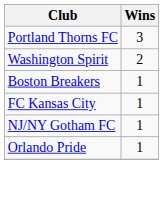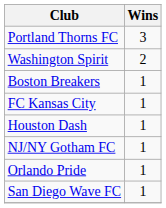 <table class="wikitable sortable">
 <tr>
 <th>Club</th>
 <th>Wins</th>
 </tr>
 <tr>
 <td><a href='#'>Portland Thorns FC</a></td>
 <td align="center">3</td>
 </tr>
 <tr>
 <td><a href='#'>Washington Spirit</a></td>
 <td align="center">2</td>
 </tr>
 <tr>
 <td><a href='#'>Boston Breakers</a></td>
 <td align="center">1</td>
 </tr>
 <tr>
 <td><a href='#'>FC Kansas City</a></td>
 <td align="center">1</td>
 </tr>
 <tr>
+<td><a href='#'>Houston Dash</a></td>
+<td align="center">1</td>
+</tr>
+<tr>
 <td><a href='#'>NJ/NY Gotham FC</a></td>
 <td align="center">1</td>
 </tr>
 <tr>
 <td><a href='#'>Orlando Pride</a></td>
 <td align="center">1</td>
 </tr>
 <tr>
+<td><a href='#'>San Diego Wave FC</a></td>
+<td align="center">1</td>
+</tr>
+<tr>
 </tr>
 </table>
